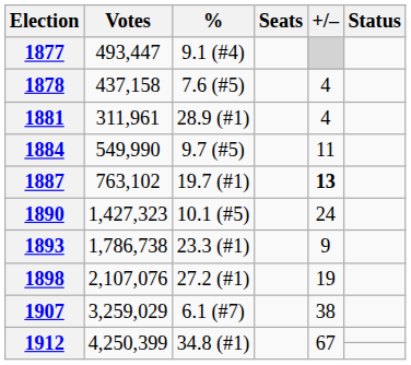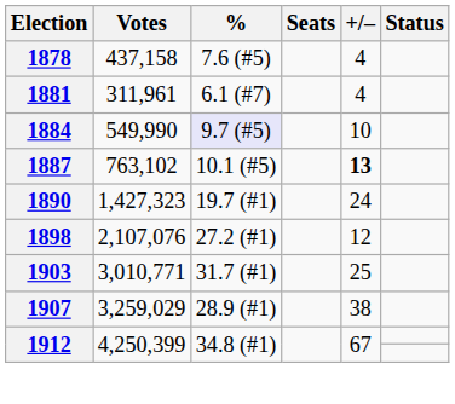 <table class="wikitable" style="font-size:97%; text-align:center;">
 <tr>
 <th>Election</th>
 <th>Votes</th>
 <th>%</th>
 <th>Seats</th>
 <th>+/–</th>
 <th>Status</th>
-</tr>
-<tr>
-<th><a href='#'>1877</a></th>
-<td>493,447</td>
-<td>9.1 (#4)</td>
-<td></td>
-<td bgcolor="lightgrey"></td>
-<td></td>
 </tr>
 <tr>
 <th><a href='#'>1878</a></th>
 <td>437,158</td>
 <td>7.6 (#5)</td>
 <td></td>
 <td> 4</td>
 <td></td>
 </tr>
 <tr>
 <th><a href='#'>1881</a></th>
 <td>311,961</td>
-<td>28.9 (#1)</td>
+<td>6.1 (#7)</td>
 <td></td>
 <td> 4</td>
 <td></td>
 </tr>
 <tr>
 <th><a href='#'>1884</a></th>
 <td>549,990</td>
-<td>9.7 (#5)</td>
+<td style="background: lavender;">9.7 (#5)</td>
 <td></td>
-<td> 11</td>
+<td> 10</td>
 <td></td>
 </tr>
 <tr>
 <th><a href='#'>1887</a></th>
 <td>763,102</td>
-<td>19.7 (#1)</td>
+<td>10.1 (#5)</td>
 <td></td>
 <td><strong> 13</strong></td>
 <td></td>
 </tr>
 <tr>
 <th><a href='#'>1890</a></th>
 <td>1,427,323</td>
-<td>10.1 (#5)</td>
+<td>19.7 (#1)</td>
 <td></td>
 <td> 24</td>
-<td></td>
-</tr>
-<tr>
-<th><a href='#'>1893</a></th>
-<td>1,786,738</td>
-<td>23.3 (#1)</td>
-<td></td>
-<td> 9</td>
 <td></td>
 </tr>
 <tr>
 <th><a href='#'>1898</a></th>
 <td>2,107,076</td>
 <td>27.2 (#1)</td>
 <td></td>
-<td> 19</td>
+<td> 12</td>
+<td></td>
+</tr>
+<tr>
+<th><a href='#'>1903</a></th>
+<td>3,010,771</td>
+<td>31.7 (#1)</td>
+<td></td>
+<td> 25</td>
 <td></td>
 </tr>
 <tr>
 <th><a href='#'>1907</a></th>
 <td>3,259,029</td>
-<td>6.1 (#7)</td>
+<td>28.9 (#1)</td>
 <td></td>
 <td> 38</td>
 <td></td>
 </tr>
 <tr>
 <th rowspan=2><a href='#'>1912</a></th>
 <td rowspan=2>4,250,399</td>
 <td rowspan=2>34.8 (#1)</td>
 <td rowspan=2></td>
 <td rowspan=2> 67</td>
 <td></td>
 </tr>
 <tr>
 <td></td>
 </tr>
 </table>
